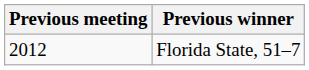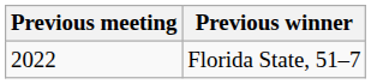 <table class="wikitable">
 <tr>
 <th>Previous meeting</th>
 <th>Previous winner</th>
 </tr>
 <tr>
-<td>2012</td>
+<td>2022</td>
 <td>Florida State, 51–7</td>
 </tr>
 </table>
